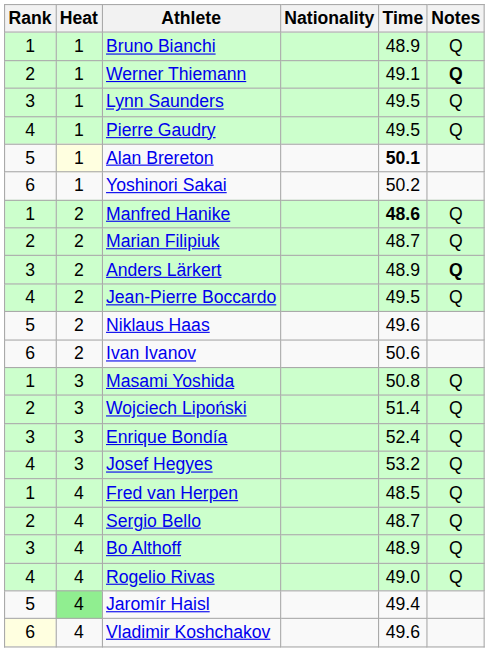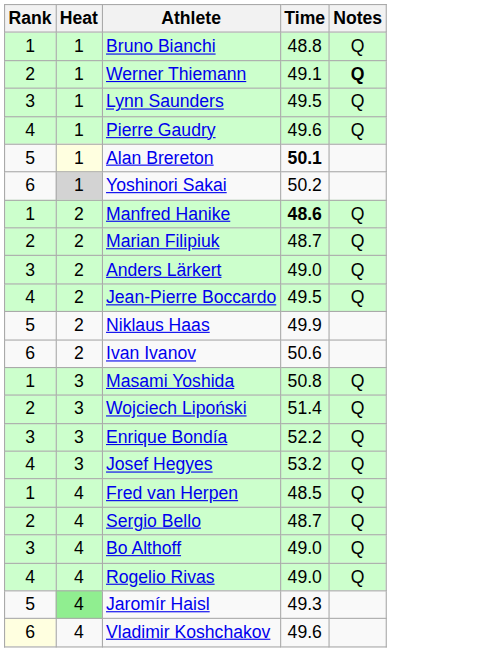 <table class="wikitable sortable" style="text-align:center">
 <tr>
 <th>Rank</th>
 <th>Heat</th>
 <th>Athlete</th>
-<th>Nationality</th>
 <th>Time</th>
 <th>Notes</th>
 </tr>
 <tr bgcolor=ccffcc>
 <td>1</td>
 <td>1</td>
 <td align=left><a href='#'>Bruno Bianchi</a></td>
-<td align=left></td>
-<td>48.9</td>
+<td>48.8</td>
 <td>Q</td>
 </tr>
 <tr bgcolor=ccffcc>
 <td>2</td>
 <td>1</td>
 <td align=left><a href='#'>Werner Thiemann</a></td>
-<td align=left></td>
 <td>49.1</td>
 <td><strong>Q</strong></td>
 </tr>
 <tr bgcolor=ccffcc>
 <td>3</td>
 <td>1</td>
 <td align=left><a href='#'>Lynn Saunders</a></td>
-<td align=left></td>
 <td>49.5</td>
 <td>Q</td>
 </tr>
 <tr bgcolor=ccffcc>
 <td>4</td>
 <td>1</td>
 <td align=left><a href='#'>Pierre Gaudry</a></td>
-<td align=left></td>
-<td>49.5</td>
+<td>49.6</td>
 <td>Q</td>
 </tr>
 <tr>
 <td>5</td>
 <td style="background: lightyellow;">1</td>
 <td align=left><a href='#'>Alan Brereton</a></td>
-<td align=left></td>
 <td><strong>50.1</strong></td>
 <td></td>
 </tr>
 <tr>
 <td>6</td>
-<td>1</td>
+<td style="background: lightgrey;">1</td>
 <td align=left><a href='#'>Yoshinori Sakai</a></td>
-<td align=left></td>
 <td>50.2</td>
 <td></td>
 </tr>
 <tr bgcolor=ccffcc>
 <td>1</td>
 <td>2</td>
 <td align=left><a href='#'>Manfred Hanike</a></td>
-<td align=left></td>
 <td><strong>48.6</strong></td>
 <td>Q</td>
 </tr>
 <tr bgcolor=ccffcc>
 <td>2</td>
 <td>2</td>
 <td align=left><a href='#'>Marian Filipiuk</a></td>
-<td align=left></td>
 <td>48.7</td>
 <td>Q</td>
 </tr>
 <tr bgcolor=ccffcc>
 <td>3</td>
 <td>2</td>
 <td align=left><a href='#'>Anders Lärkert</a></td>
-<td align=left></td>
-<td>48.9</td>
-<td><strong>Q</strong></td>
+<td>49.0</td>
+<td>Q</td>
 </tr>
 <tr bgcolor=ccffcc>
 <td>4</td>
 <td>2</td>
 <td align=left><a href='#'>Jean-Pierre Boccardo</a></td>
-<td align=left></td>
 <td>49.5</td>
 <td>Q</td>
 </tr>
 <tr>
 <td>5</td>
 <td>2</td>
 <td align=left><a href='#'>Niklaus Haas</a></td>
-<td align=left></td>
-<td>49.6</td>
+<td>49.9</td>
 <td></td>
 </tr>
 <tr>
 <td>6</td>
 <td>2</td>
 <td align=left><a href='#'>Ivan Ivanov</a></td>
-<td align=left></td>
 <td>50.6</td>
 <td></td>
 </tr>
 <tr bgcolor=ccffcc>
 <td>1</td>
 <td>3</td>
 <td align=left><a href='#'>Masami Yoshida</a></td>
-<td align=left></td>
 <td>50.8</td>
 <td>Q</td>
 </tr>
 <tr bgcolor=ccffcc>
 <td>2</td>
 <td>3</td>
 <td align=left><a href='#'>Wojciech Lipoński</a></td>
-<td align=left></td>
 <td>51.4</td>
 <td>Q</td>
 </tr>
 <tr bgcolor=ccffcc>
 <td>3</td>
 <td>3</td>
 <td align=left><a href='#'>Enrique Bondía</a></td>
-<td align=left></td>
-<td>52.4</td>
+<td>52.2</td>
 <td>Q</td>
 </tr>
 <tr bgcolor=ccffcc>
 <td>4</td>
 <td>3</td>
 <td align=left><a href='#'>Josef Hegyes</a></td>
-<td align=left></td>
 <td>53.2</td>
 <td>Q</td>
 </tr>
 <tr bgcolor=ccffcc>
 <td>1</td>
 <td>4</td>
 <td align=left><a href='#'>Fred van Herpen</a></td>
-<td align=left></td>
 <td>48.5</td>
 <td>Q</td>
 </tr>
 <tr bgcolor=ccffcc>
 <td>2</td>
 <td>4</td>
 <td align=left><a href='#'>Sergio Bello</a></td>
-<td align=left></td>
 <td>48.7</td>
 <td>Q</td>
 </tr>
 <tr bgcolor=ccffcc>
 <td>3</td>
 <td>4</td>
 <td align=left><a href='#'>Bo Althoff</a></td>
-<td align=left></td>
-<td>48.9</td>
+<td>49.0</td>
 <td>Q</td>
 </tr>
 <tr bgcolor=ccffcc>
 <td>4</td>
 <td>4</td>
 <td align=left><a href='#'>Rogelio Rivas</a></td>
-<td align=left></td>
 <td>49.0</td>
 <td>Q</td>
 </tr>
 <tr>
 <td>5</td>
 <td style="background: lightgreen;">4</td>
 <td align=left><a href='#'>Jaromír Haisl</a></td>
-<td align=left></td>
-<td>49.4</td>
+<td>49.3</td>
 <td></td>
 </tr>
 <tr>
 <td style="background: lightyellow;">6</td>
 <td>4</td>
 <td align=left><a href='#'>Vladimir Koshchakov</a></td>
-<td align=left></td>
 <td>49.6</td>
 <td></td>
 </tr>
 </table>
